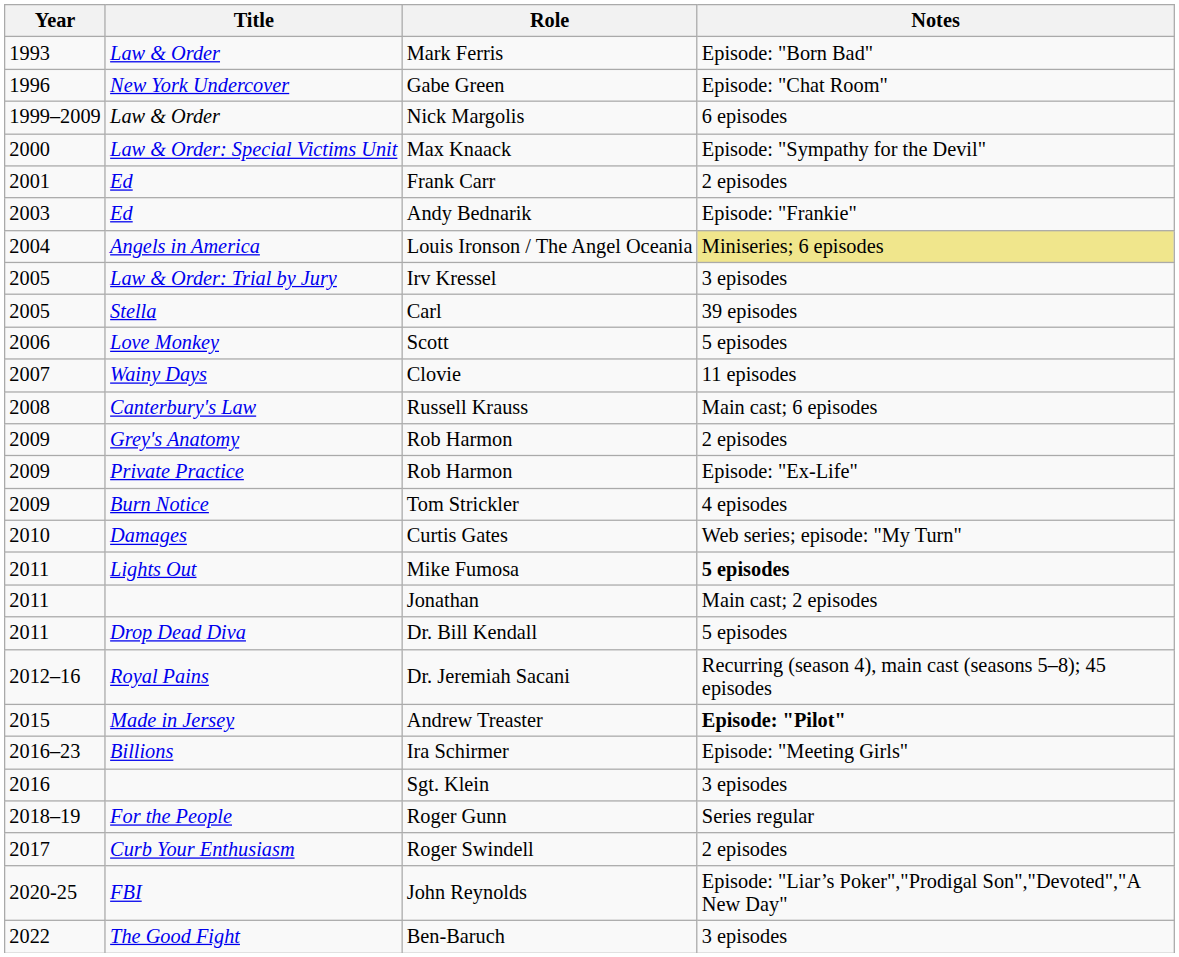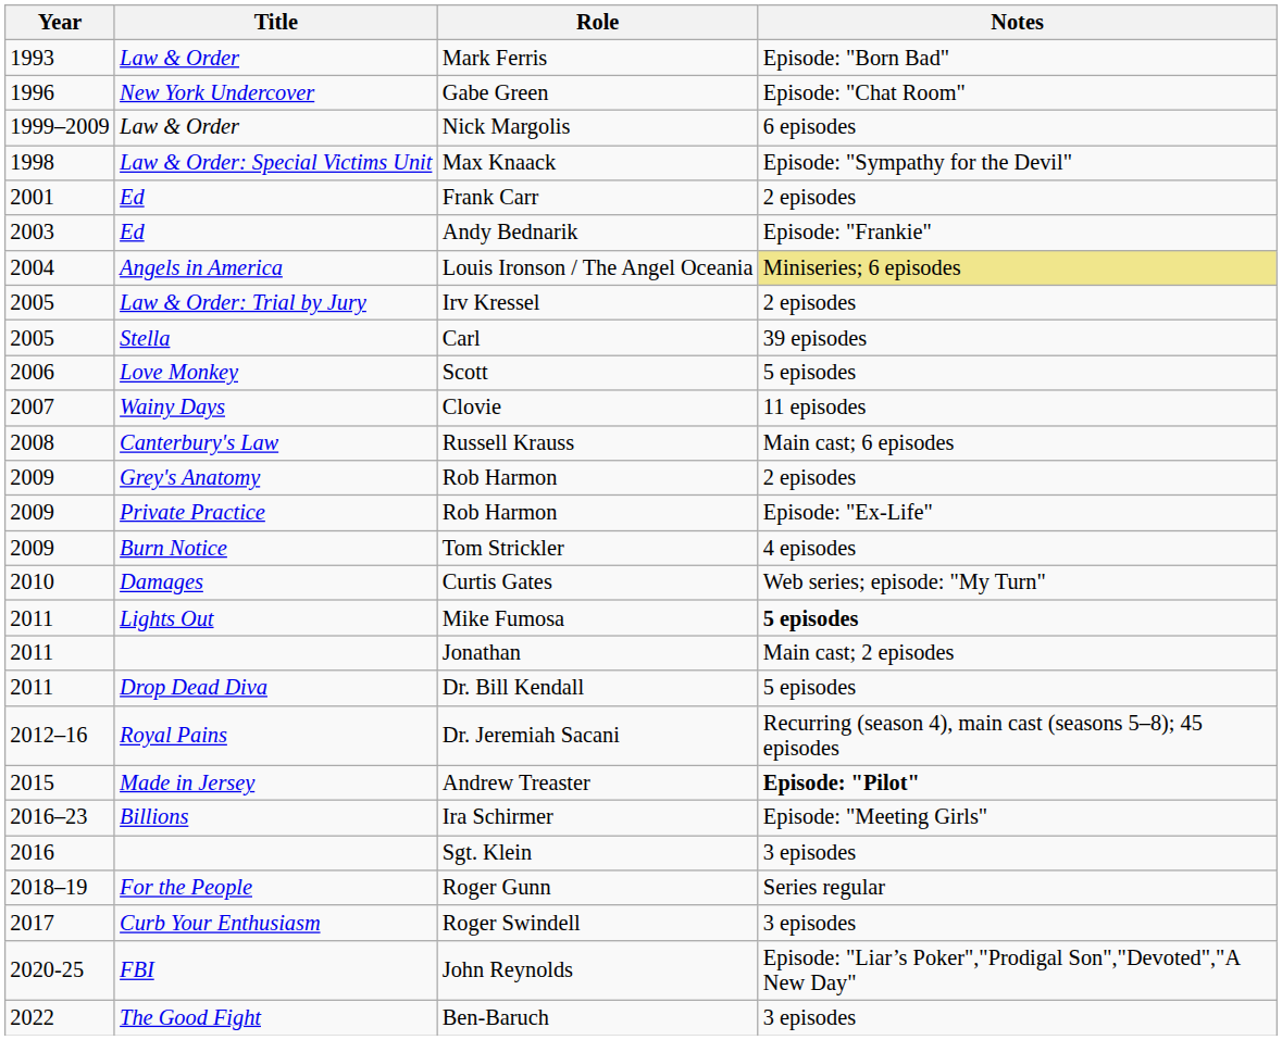 <table class="wikitable sortable">
 <tr>
 <th>Year</th>
 <th>Title</th>
 <th>Role</th>
 <th class="unsortable" style="width:23em;">Notes</th>
 </tr>
 <tr>
 <td>1993</td>
 <td><em><a href='#'>Law & Order</a></em></td>
 <td>Mark Ferris</td>
 <td>Episode: "Born Bad"</td>
 </tr>
 <tr>
 <td>1996</td>
 <td><em><a href='#'>New York Undercover</a></em></td>
 <td>Gabe Green</td>
 <td>Episode: "Chat Room"</td>
 </tr>
 <tr>
 <td>1999–2009</td>
 <td><em>Law & Order</em></td>
 <td>Nick Margolis</td>
 <td>6 episodes</td>
 </tr>
 <tr>
-<td>2000</td>
+<td>1998</td>
 <td><em><a href='#'>Law & Order: Special Victims Unit</a></em></td>
 <td>Max Knaack</td>
 <td>Episode: "Sympathy for the Devil"</td>
 </tr>
 <tr>
 <td>2001</td>
 <td><em><a href='#'>Ed</a></em></td>
 <td>Frank Carr</td>
 <td>2 episodes</td>
 </tr>
 <tr>
 <td>2003</td>
 <td><em><a href='#'>Ed</a></em></td>
 <td>Andy Bednarik</td>
 <td>Episode: "Frankie"</td>
 </tr>
 <tr>
 <td>2004</td>
 <td><em><a href='#'>Angels in America</a></em></td>
 <td>Louis Ironson / The Angel Oceania</td>
 <td style="background: khaki;">Miniseries; 6 episodes</td>
 </tr>
 <tr>
 <td>2005</td>
 <td><em><a href='#'>Law & Order: Trial by Jury</a></em></td>
 <td>Irv Kressel</td>
-<td>3 episodes</td>
+<td>2 episodes</td>
 </tr>
 <tr>
 <td>2005</td>
 <td><em><a href='#'>Stella</a></em></td>
 <td>Carl</td>
 <td>39 episodes</td>
 </tr>
 <tr>
 <td>2006</td>
 <td><em><a href='#'>Love Monkey</a></em></td>
 <td>Scott</td>
 <td>5 episodes</td>
 </tr>
 <tr>
 <td>2007</td>
 <td><em><a href='#'>Wainy Days</a></em></td>
 <td>Clovie</td>
 <td>11 episodes</td>
 </tr>
 <tr>
 <td>2008</td>
 <td><em><a href='#'>Canterbury's Law</a></em></td>
 <td>Russell Krauss</td>
 <td>Main cast; 6 episodes</td>
 </tr>
 <tr>
 <td>2009</td>
 <td><em><a href='#'>Grey's Anatomy</a></em></td>
 <td>Rob Harmon</td>
 <td>2 episodes</td>
 </tr>
 <tr>
 <td>2009</td>
 <td><em><a href='#'>Private Practice</a></em></td>
 <td>Rob Harmon</td>
 <td>Episode: "Ex-Life"</td>
 </tr>
 <tr>
 <td>2009</td>
 <td><em><a href='#'>Burn Notice</a></em></td>
 <td>Tom Strickler</td>
 <td>4 episodes</td>
 </tr>
 <tr>
 <td>2010</td>
 <td><em><a href='#'>Damages</a></em></td>
 <td>Curtis Gates</td>
 <td>Web series; episode: "My Turn"</td>
 </tr>
 <tr>
 <td>2011</td>
 <td><em><a href='#'>Lights Out</a></em></td>
 <td>Mike Fumosa</td>
 <td><strong>5 episodes</strong></td>
 </tr>
 <tr>
 <td>2011</td>
 <td><em></em></td>
 <td>Jonathan</td>
 <td>Main cast; 2 episodes</td>
 </tr>
 <tr>
 <td>2011</td>
 <td><em><a href='#'>Drop Dead Diva</a></em></td>
 <td>Dr. Bill Kendall</td>
 <td>5 episodes</td>
 </tr>
 <tr>
 <td>2012–16</td>
 <td><em><a href='#'>Royal Pains</a></em></td>
 <td>Dr. Jeremiah Sacani</td>
 <td>Recurring (season 4), main cast (seasons 5–8); 45 episodes</td>
 </tr>
 <tr>
 <td>2015</td>
 <td><em><a href='#'>Made in Jersey</a></em></td>
 <td>Andrew Treaster</td>
 <td><strong>Episode: "Pilot"</strong></td>
 </tr>
 <tr>
 <td>2016–23</td>
 <td><em><a href='#'>Billions</a></em></td>
 <td>Ira Schirmer</td>
 <td>Episode: "Meeting Girls"</td>
 </tr>
 <tr>
 <td>2016</td>
 <td><em></em></td>
 <td>Sgt. Klein</td>
 <td>3 episodes</td>
 </tr>
 <tr>
 <td>2018–19</td>
 <td><em><a href='#'>For the People</a></em></td>
 <td>Roger Gunn</td>
 <td>Series regular</td>
 </tr>
 <tr>
 <td>2017</td>
 <td><em><a href='#'>Curb Your Enthusiasm</a></em></td>
 <td>Roger Swindell</td>
-<td>2 episodes</td>
+<td>3 episodes</td>
 </tr>
 <tr>
 <td>2020-25</td>
 <td><em><a href='#'>FBI</a></em></td>
 <td>John Reynolds</td>
 <td>Episode: "Liar’s Poker","Prodigal Son","Devoted","A New Day"</td>
 </tr>
 <tr>
 <td>2022</td>
 <td><em><a href='#'>The Good Fight</a></em></td>
 <td>Ben-Baruch</td>
 <td>3 episodes</td>
 </tr>
 </table>
